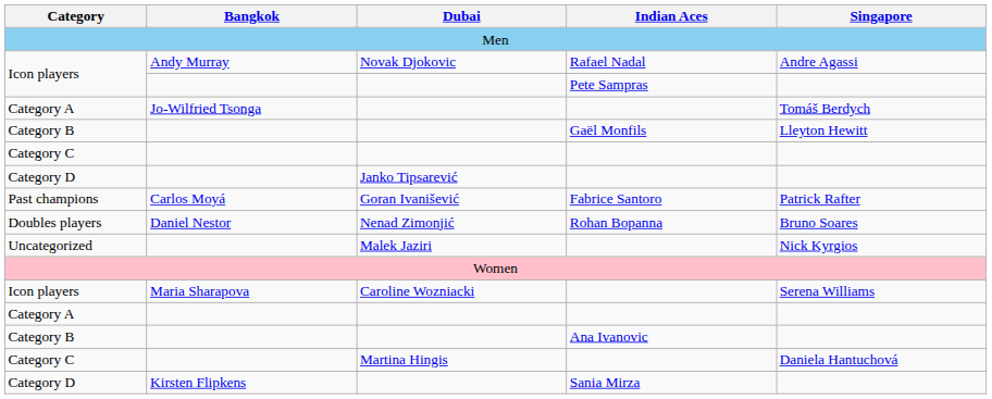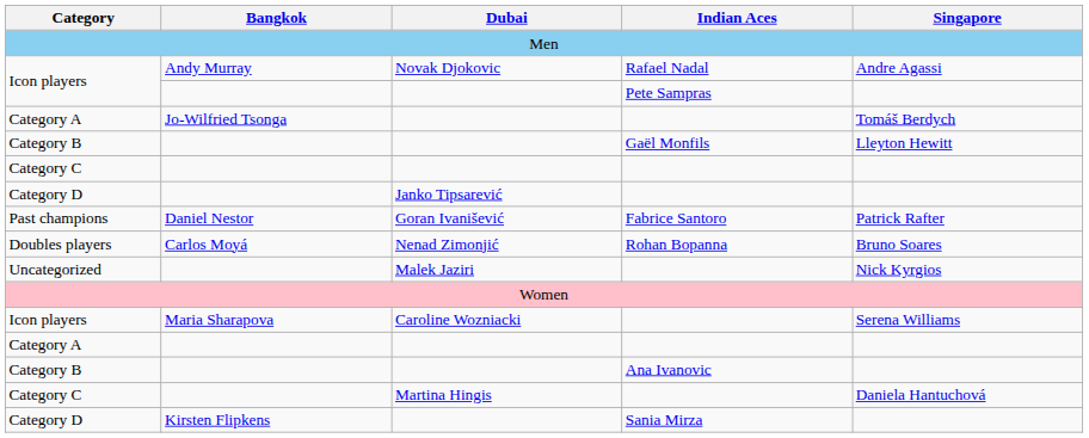 <table class="wikitable" style="text-align:left">
 <tr>
 <th width="150px">Category</th>
 <th width="225px"><a href='#'>Bangkok</a></th>
 <th width="225px"><a href='#'>Dubai</a></th>
 <th width="225px"><a href='#'>Indian Aces</a></th>
 <th width="225px"><a href='#'>Singapore</a></th>
 </tr>
 <tr>
 <td colspan=5; style="text-align:center; background:#89CFF0">Men</td>
 </tr>
 <tr>
 <td rowspan=2;>Icon players</td>
 <td> <a href='#'>Andy Murray</a></td>
 <td> <a href='#'>Novak Djokovic</a></td>
 <td> <a href='#'>Rafael Nadal</a></td>
 <td> <a href='#'>Andre Agassi</a></td>
 </tr>
 <tr>
 <td></td>
 <td></td>
 <td> <a href='#'>Pete Sampras</a></td>
 <td></td>
 </tr>
 <tr>
 <td>Category A</td>
 <td> <a href='#'>Jo-Wilfried Tsonga</a></td>
 <td></td>
 <td></td>
 <td> <a href='#'>Tomáš Berdych</a></td>
 </tr>
 <tr>
 <td>Category B</td>
 <td></td>
 <td></td>
 <td> <a href='#'>Gaël Monfils</a></td>
 <td> <a href='#'>Lleyton Hewitt</a></td>
 </tr>
 <tr>
 <td>Category C</td>
 <td></td>
 <td></td>
 <td></td>
 <td></td>
 </tr>
 <tr>
 <td>Category D</td>
 <td></td>
 <td> <a href='#'>Janko Tipsarević</a></td>
 <td></td>
 <td></td>
 </tr>
 <tr>
 <td>Past champions</td>
-<td> <a href='#'>Carlos Moyá</a></td>
+<td> <a href='#'>Daniel Nestor</a></td>
 <td> <a href='#'>Goran Ivanišević</a></td>
 <td> <a href='#'>Fabrice Santoro</a></td>
 <td> <a href='#'>Patrick Rafter</a></td>
 </tr>
 <tr>
 <td>Doubles players</td>
-<td> <a href='#'>Daniel Nestor</a></td>
+<td> <a href='#'>Carlos Moyá</a></td>
 <td> <a href='#'>Nenad Zimonjić</a></td>
 <td> <a href='#'>Rohan Bopanna</a></td>
 <td> <a href='#'>Bruno Soares</a></td>
 </tr>
 <tr>
 <td>Uncategorized</td>
 <td></td>
 <td> <a href='#'>Malek Jaziri</a></td>
 <td></td>
 <td> <a href='#'>Nick Kyrgios</a></td>
 </tr>
 <tr>
 <td colspan=5; style="text-align:center; background:pink">Women</td>
 </tr>
 <tr>
 <td>Icon players</td>
 <td> <a href='#'>Maria Sharapova</a></td>
 <td> <a href='#'>Caroline Wozniacki</a></td>
 <td></td>
 <td> <a href='#'>Serena Williams</a></td>
 </tr>
 <tr>
 <td>Category A</td>
 <td></td>
 <td></td>
 <td></td>
 <td></td>
 </tr>
 <tr>
 <td>Category B</td>
 <td></td>
 <td></td>
 <td> <a href='#'>Ana Ivanovic</a></td>
 <td></td>
 </tr>
 <tr>
 <td>Category C</td>
 <td></td>
 <td> <a href='#'>Martina Hingis</a></td>
 <td></td>
 <td> <a href='#'>Daniela Hantuchová</a></td>
 </tr>
 <tr>
 <td>Category D</td>
 <td> <a href='#'>Kirsten Flipkens</a></td>
 <td></td>
 <td> <a href='#'>Sania Mirza</a></td>
 <td></td>
 </tr>
 </table>
